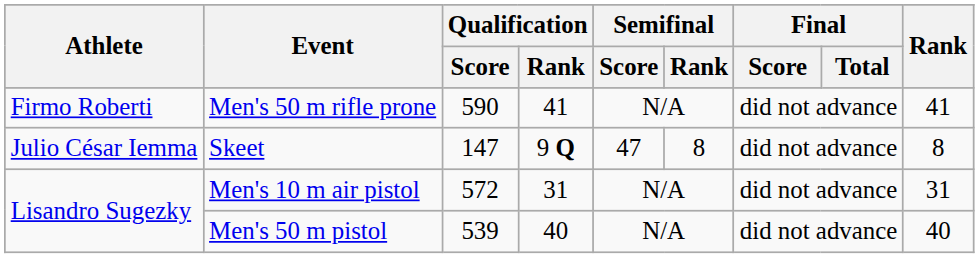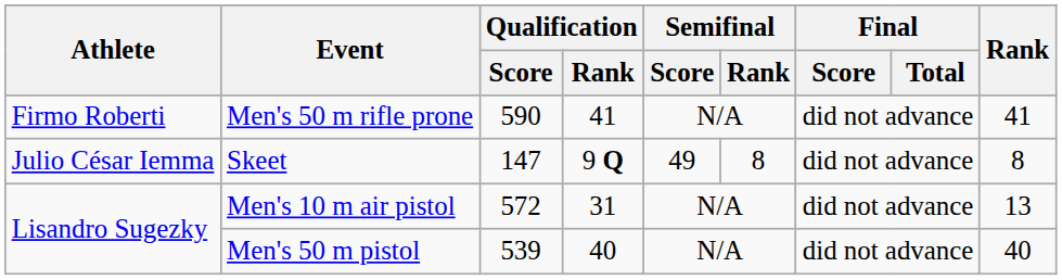 <table class="wikitable" style="font-size:90%">
 <tr>
 <th rowspan="2">Athlete</th>
 <th rowspan="2">Event</th>
 <th colspan="2">Qualification</th>
 <th colspan="2">Semifinal</th>
 <th colspan="2">Final</th>
 <th rowspan="2">Rank</th>
 </tr>
 <tr>
 <th>Score</th>
 <th>Rank</th>
 <th>Score</th>
 <th>Rank</th>
 <th>Score</th>
 <th>Total</th>
 </tr>
 <tr>
 <td><a href='#'>Firmo Roberti</a></td>
 <td><a href='#'>Men's 50 m rifle prone</a></td>
 <td align=center>590</td>
 <td align=center>41</td>
 <td align=center colspan="2">N/A</td>
 <td align=center colspan="2">did not advance</td>
 <td align=center>41</td>
 </tr>
 <tr>
 <td><a href='#'>Julio César Iemma</a></td>
 <td><a href='#'>Skeet</a></td>
 <td align=center>147</td>
 <td align=center>9 <strong>Q</strong></td>
-<td align=center>47</td>
+<td align=center>49</td>
 <td align=center>8</td>
 <td align=center colspan="2">did not advance</td>
 <td align=center>8</td>
 </tr>
 <tr>
 <td rowspan="2"><a href='#'>Lisandro Sugezky</a></td>
 <td><a href='#'>Men's 10 m air pistol</a></td>
 <td align=center>572</td>
 <td align=center>31</td>
 <td align=center colspan="2">N/A</td>
 <td align=center colspan="2">did not advance</td>
-<td align=center>31</td>
+<td align=center>13</td>
 </tr>
 <tr>
 <td><a href='#'>Men's 50 m pistol</a></td>
 <td align=center>539</td>
 <td align=center>40</td>
 <td align=center colspan="2">N/A</td>
 <td align=center colspan="2">did not advance</td>
 <td align=center>40</td>
 </tr>
 </table>
